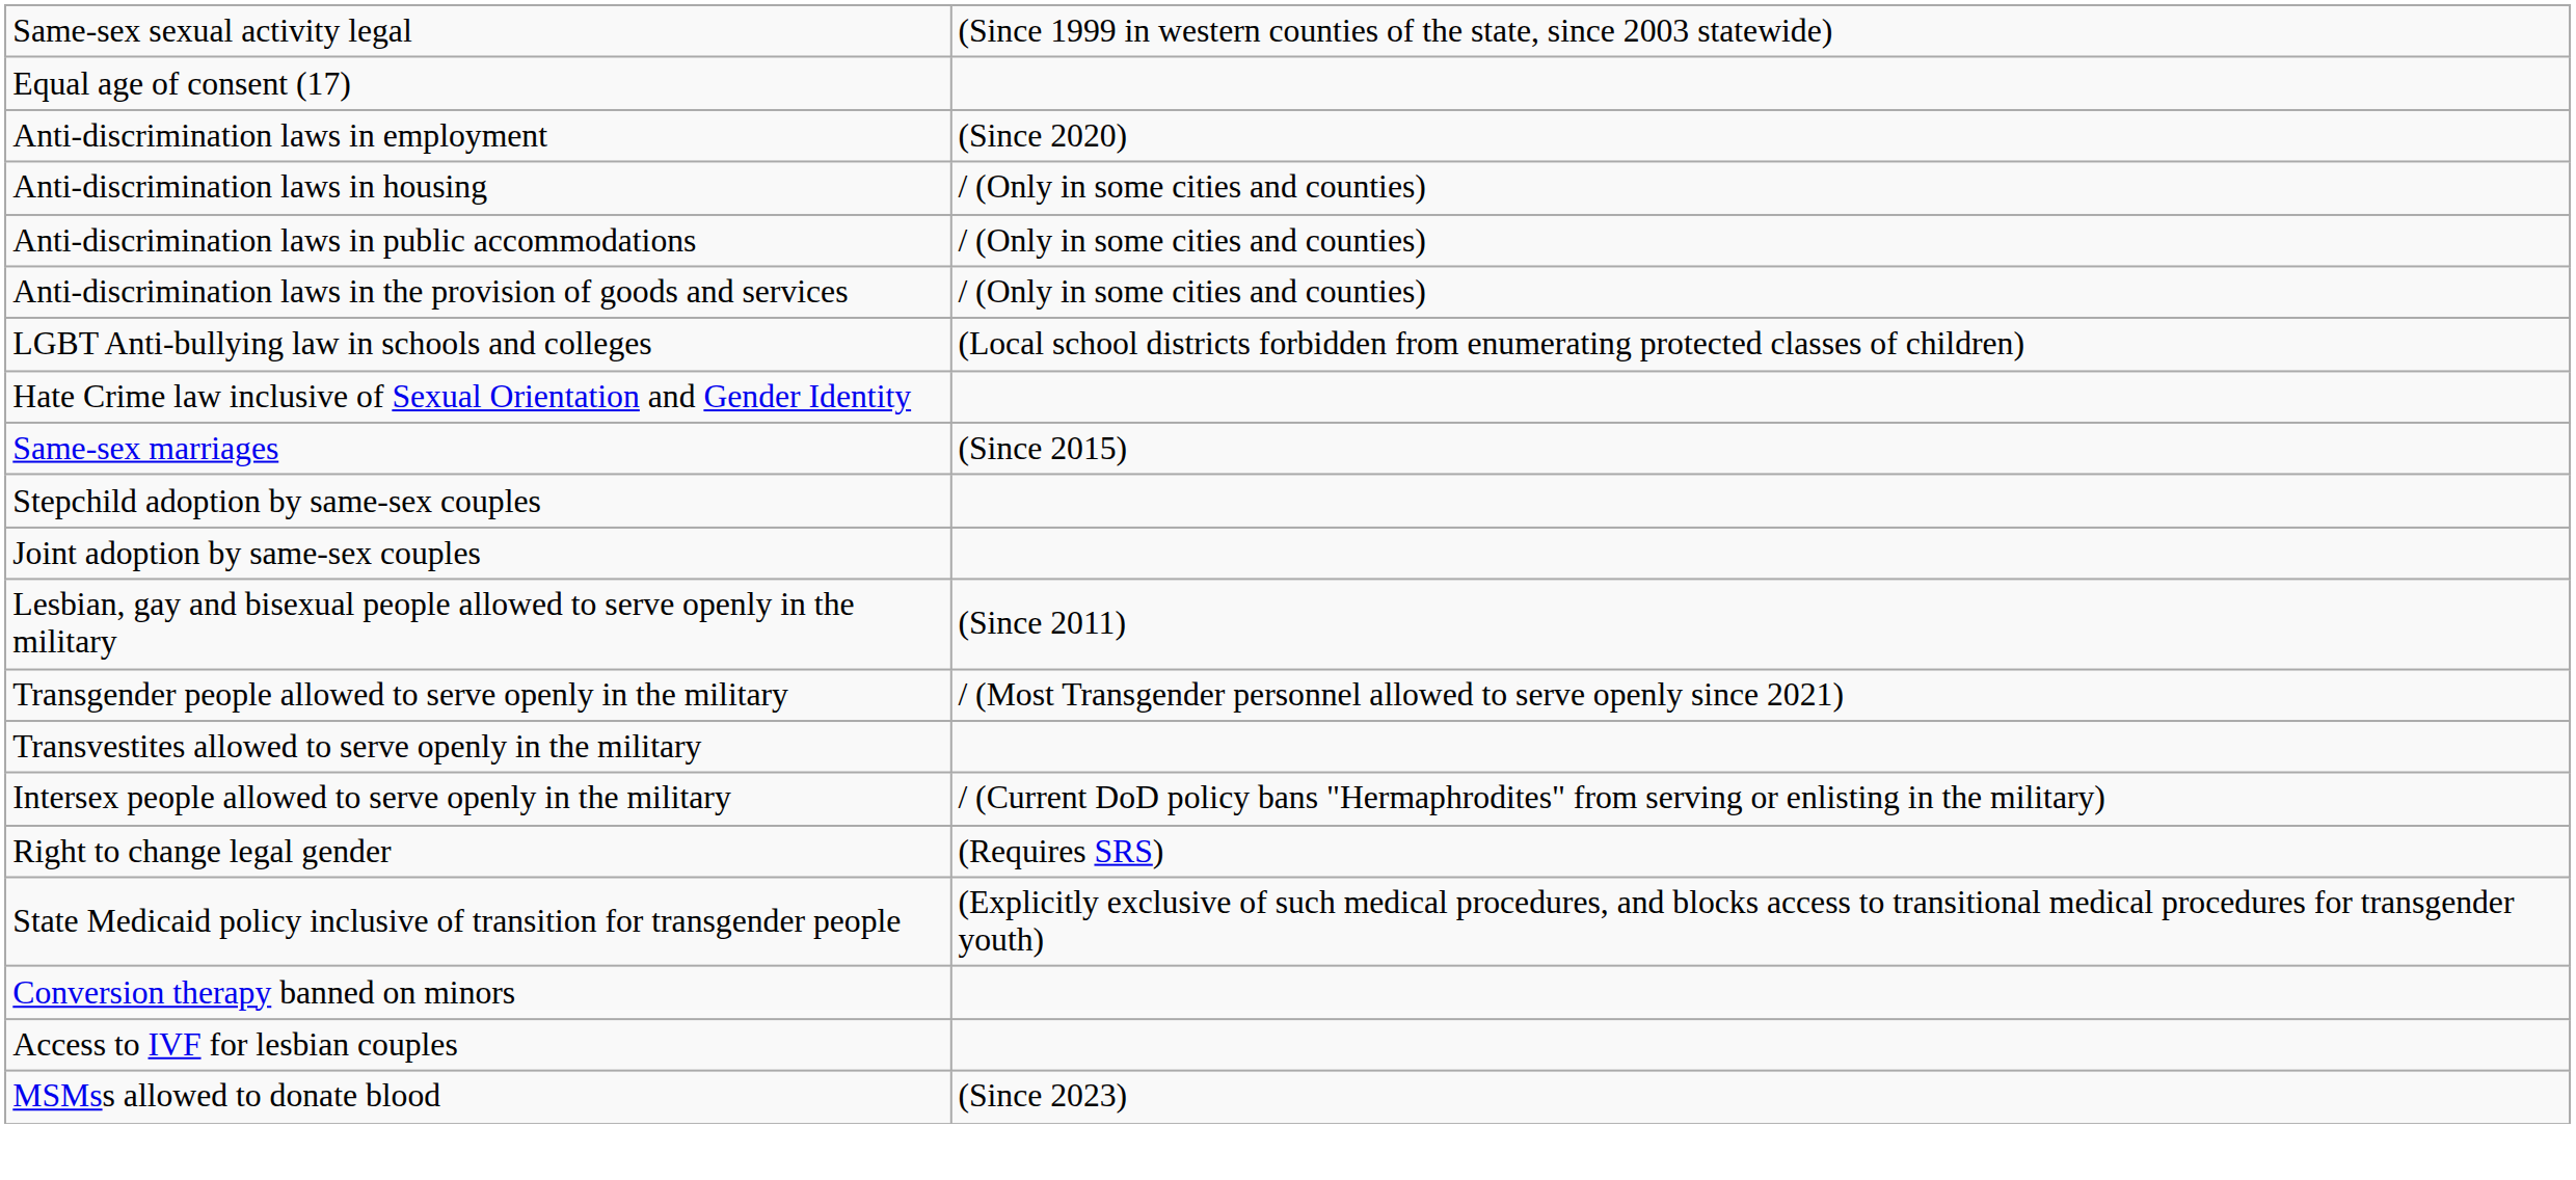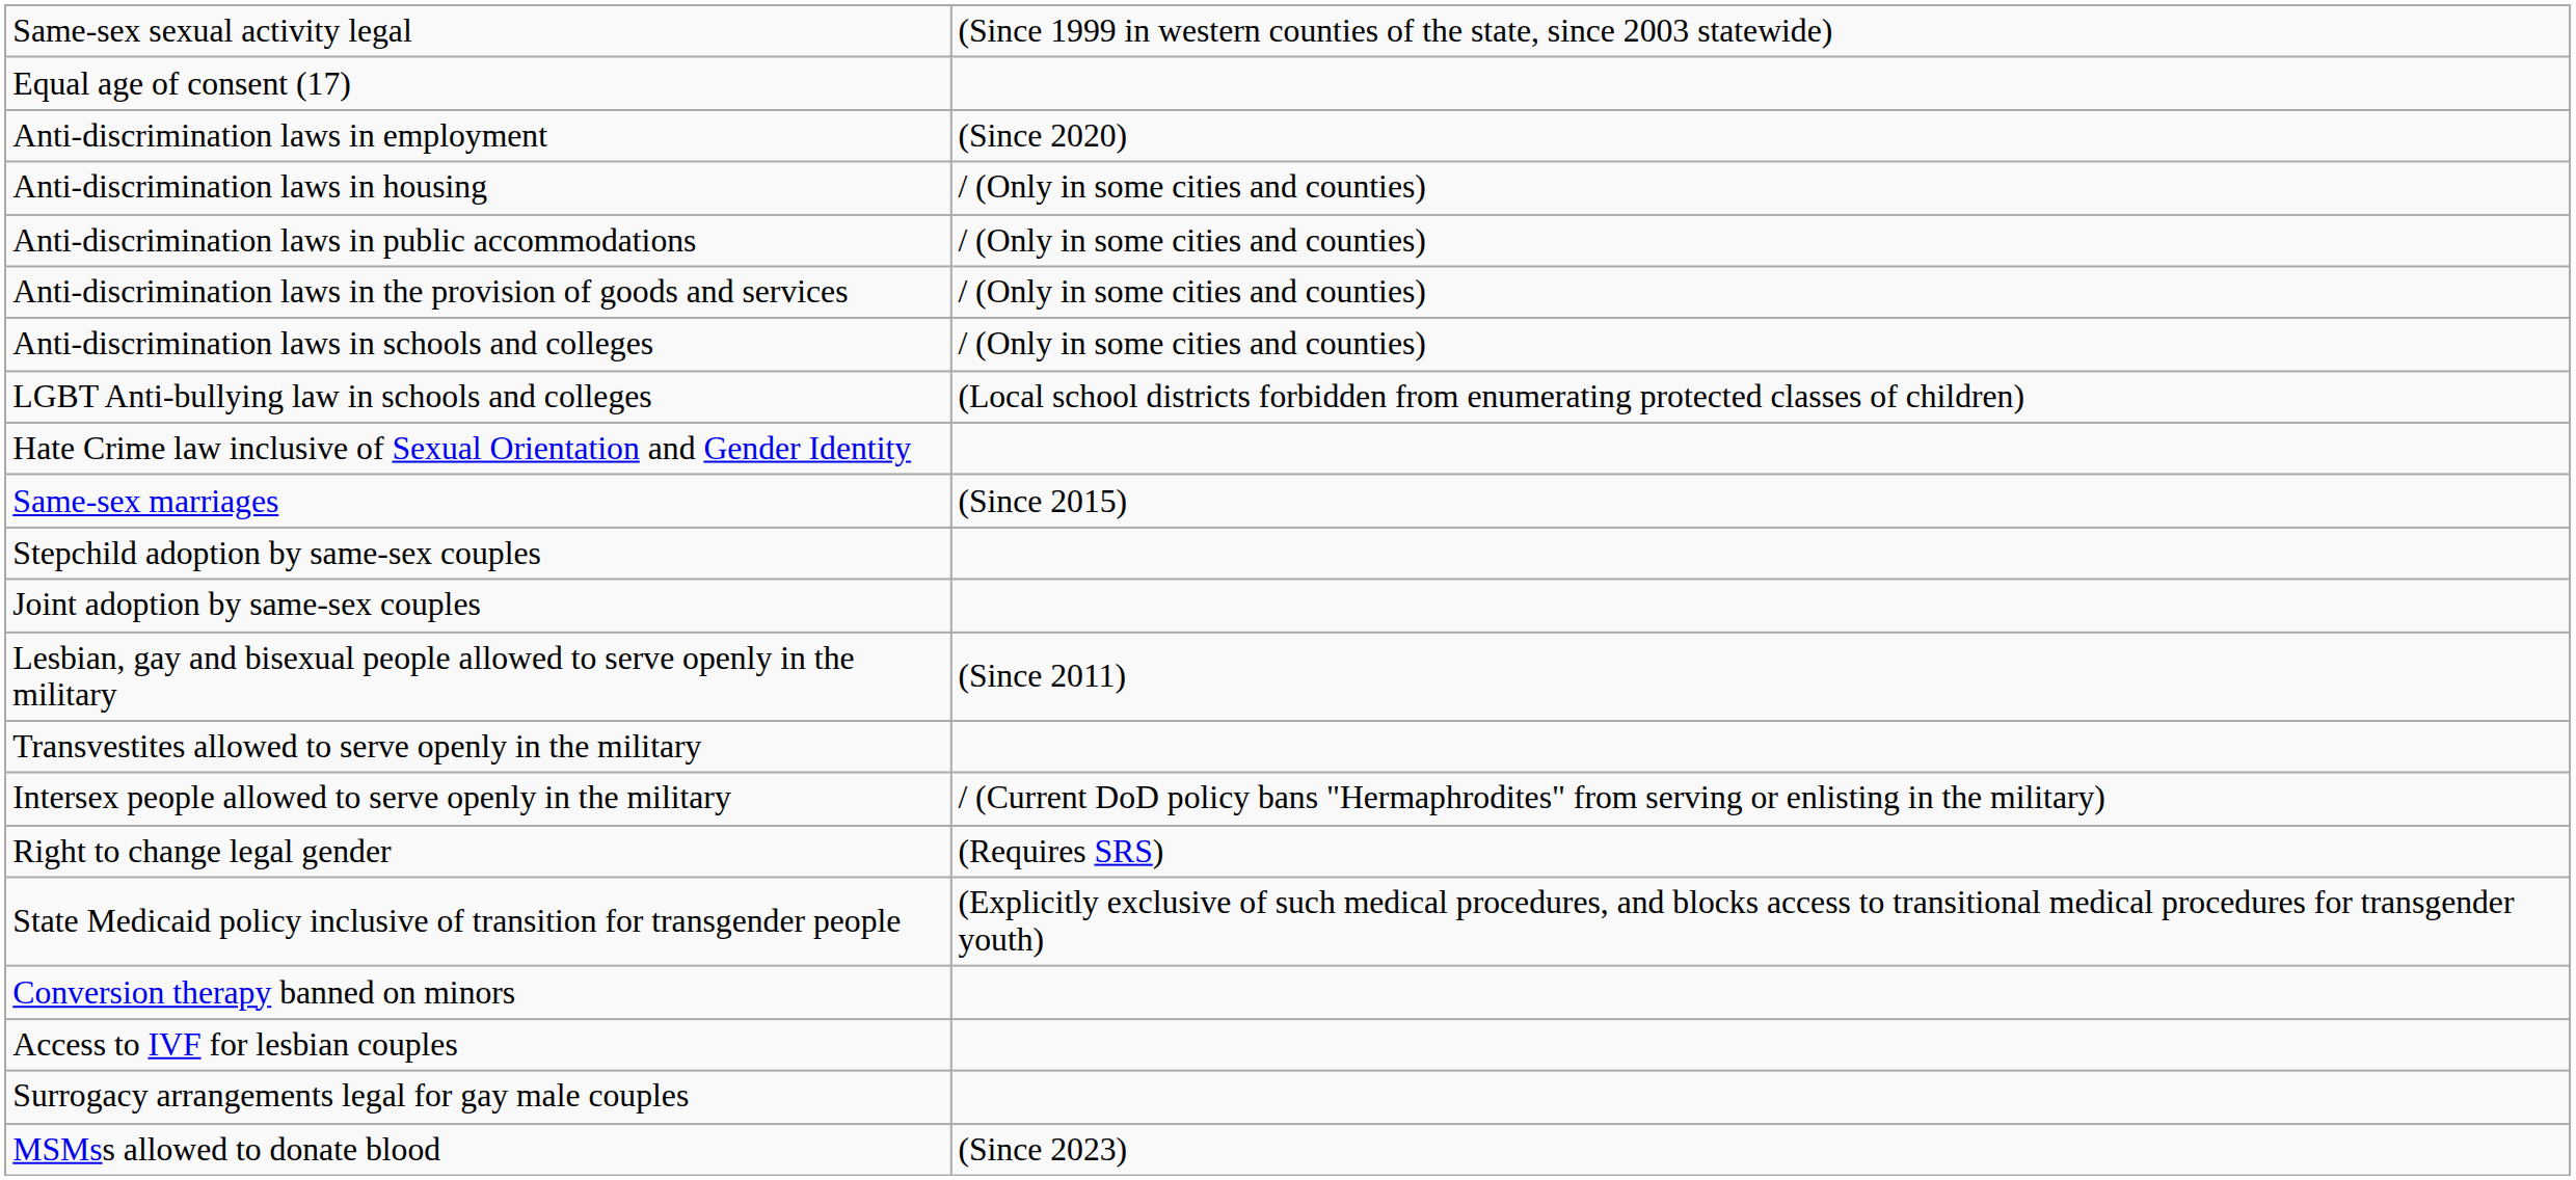 <table class="wikitable">
 <tr>
 <td>Same-sex sexual activity legal</td>
 <td> (Since 1999 in western counties of the state, since 2003 statewide)</td>
 </tr>
 <tr>
 <td>Equal age of consent (17)</td>
 <td></td>
 </tr>
 <tr>
 <td>Anti-discrimination laws in employment</td>
 <td> (Since 2020)</td>
 </tr>
 <tr>
 <td>Anti-discrimination laws in housing</td>
 <td>/ (Only in some cities and counties)</td>
 </tr>
 <tr>
 <td>Anti-discrimination laws in public accommodations</td>
 <td>/ (Only in some cities and counties)</td>
 </tr>
 <tr>
 <td>Anti-discrimination laws in the provision of goods and services</td>
+<td>/ (Only in some cities and counties)</td>
+</tr>
+<tr>
+<td>Anti-discrimination laws in schools and colleges</td>
 <td>/ (Only in some cities and counties)</td>
 </tr>
 <tr>
 <td>LGBT Anti-bullying law in schools and colleges</td>
 <td> (Local school districts forbidden from enumerating protected classes of children)</td>
 </tr>
 <tr>
 <td>Hate Crime law inclusive of <a href='#'>Sexual Orientation</a> and <a href='#'>Gender Identity</a></td>
 <td></td>
 </tr>
 <tr>
 <td><a href='#'>Same-sex marriages</a></td>
 <td> (Since 2015)</td>
 </tr>
 <tr>
 <td>Stepchild adoption by same-sex couples</td>
 <td></td>
 </tr>
 <tr>
 <td>Joint adoption by same-sex couples</td>
 <td></td>
 </tr>
 <tr>
 <td>Lesbian, gay and bisexual people allowed to serve openly in the military</td>
 <td> (Since 2011)</td>
 </tr>
 <tr>
-<td>Transgender people allowed to serve openly in the military</td>
-<td>/ (Most Transgender personnel allowed to serve openly since 2021)</td>
-</tr>
-<tr>
 <td>Transvestites allowed to serve openly in the military</td>
 <td></td>
 </tr>
 <tr>
 <td>Intersex people allowed to serve openly in the military</td>
 <td>/ (Current DoD policy bans "Hermaphrodites" from serving or enlisting in the military)</td>
 </tr>
 <tr>
 <td>Right to change legal gender</td>
 <td> (Requires <a href='#'>SRS</a>)</td>
 </tr>
 <tr>
 <td>State Medicaid policy inclusive of transition for transgender people</td>
 <td> (Explicitly exclusive of such medical procedures, and blocks access to transitional medical procedures for transgender youth)</td>
 </tr>
 <tr>
 <td><a href='#'>Conversion therapy</a> banned on minors</td>
 <td></td>
 </tr>
 <tr>
 <td>Access to <a href='#'>IVF</a> for lesbian couples</td>
 <td></td>
 </tr>
 <tr>
+<td>Surrogacy arrangements legal for gay male couples</td>
+<td></td>
+</tr>
+<tr>
 <td><a href='#'>MSMs</a>s allowed to donate blood</td>
 <td> (Since 2023)</td>
 </tr>
 </table>
